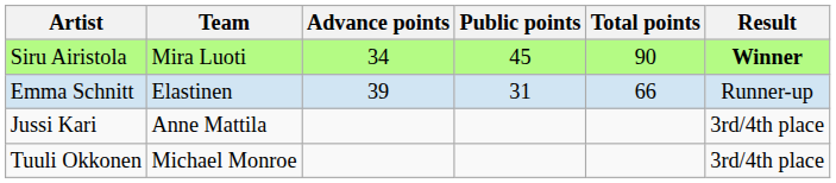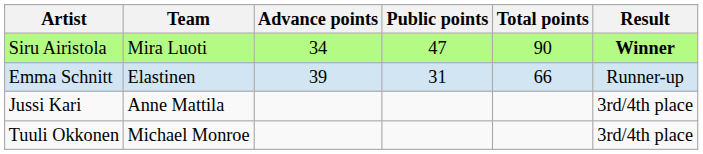 <table class=wikitable>
 <tr>
 <th>Artist</th>
 <th>Team</th>
 <th>Advance points</th>
 <th>Public points</th>
 <th>Total points</th>
 <th>Result</th>
 </tr>
 <tr style="background:#B4FB84;">
 <td>Siru Airistola</td>
 <td>Mira Luoti</td>
 <td align="center">34</td>
-<td align="center">45</td>
+<td align="center">47</td>
 <td align="center">90</td>
 <td align="center"><strong>Winner</strong></td>
 </tr>
 <tr style="background:#D1E5F3;">
 <td>Emma Schnitt</td>
 <td>Elastinen</td>
 <td align="center">39</td>
 <td align="center">31</td>
 <td align="center">66</td>
 <td align="center">Runner-up</td>
 </tr>
 <tr>
 <td>Jussi Kari</td>
 <td>Anne Mattila</td>
 <td></td>
 <td></td>
 <td></td>
 <td align="center">3rd/4th place</td>
 </tr>
 <tr>
 <td>Tuuli Okkonen</td>
 <td>Michael Monroe</td>
 <td></td>
 <td></td>
 <td></td>
 <td align="center">3rd/4th place</td>
 </tr>
 </table>
